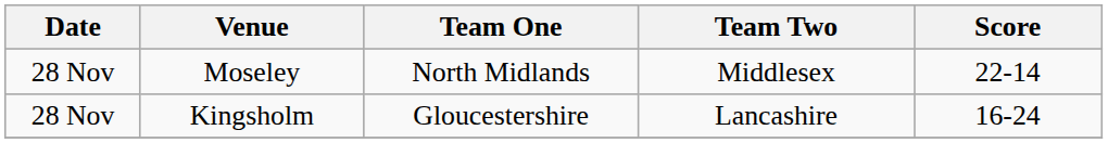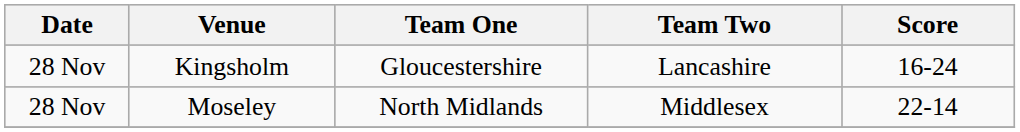 <table class="wikitable" style="text-align: center">
 <tr>
 <th width=70>Date</th>
 <th width=120>Venue</th>
 <th width=150>Team One</th>
 <th width=150>Team Two</th>
 <th width=100>Score</th>
 </tr>
 <tr>
 <td>28 Nov</td>
+<td>Kingsholm</td>
+<td>Gloucestershire</td>
+<td>Lancashire</td>
+<td>16-24</td>
+</tr>
+<tr>
+<td>28 Nov</td>
 <td>Moseley</td>
 <td>North Midlands</td>
 <td>Middlesex</td>
 <td>22-14</td>
 </tr>
 <tr>
-<td>28 Nov</td>
-<td>Kingsholm</td>
-<td>Gloucestershire</td>
-<td>Lancashire</td>
-<td>16-24</td>
-</tr>
-<tr>
 </tr>
 </table>
